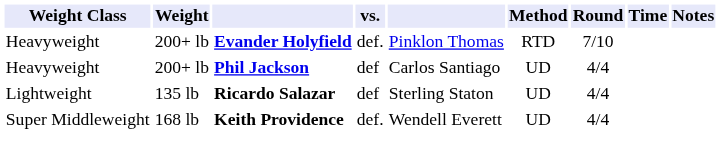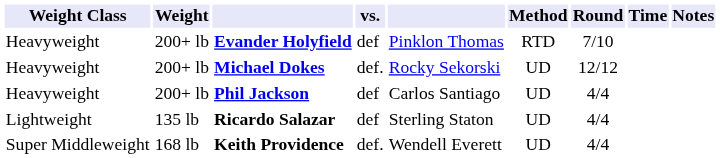 <table class="toccolours" style="font-size: 85%;">
 <tr>
 <th style="background:#e6e8fa; color:#000; text-align:center;">Weight Class</th>
 <th style="background:#e6e8fa; color:#000; text-align:center;">Weight</th>
 <th style="background:#e6e8fa; color:#000; text-align:center;"></th>
 <th style="background:#e6e8fa; color:#000; text-align:center;">vs.</th>
 <th style="background:#e6e8fa; color:#000; text-align:center;"></th>
 <th style="background:#e6e8fa; color:#000; text-align:center;">Method</th>
 <th style="background:#e6e8fa; color:#000; text-align:center;">Round</th>
 <th style="background:#e6e8fa; color:#000; text-align:center;">Time</th>
 <th style="background:#e6e8fa; color:#000; text-align:center;">Notes</th>
 </tr>
 <tr>
 <td>Heavyweight</td>
 <td>200+ lb</td>
 <td><strong><a href='#'>Evander Holyfield</a></strong></td>
-<td>def.</td>
+<td>def</td>
 <td><a href='#'>Pinklon Thomas</a></td>
 <td align=center>RTD</td>
 <td align=center>7/10</td>
 <td align=center></td>
+</tr>
+<tr>
+<td>Heavyweight</td>
+<td>200+ lb</td>
+<td><strong><a href='#'>Michael Dokes</a></strong></td>
+<td>def.</td>
+<td><a href='#'>Rocky Sekorski</a></td>
+<td align=center>UD</td>
+<td align=center>12/12</td>
+<td align=center></td>
+<td></td>
 </tr>
 <tr>
 <td>Heavyweight</td>
 <td>200+ lb</td>
 <td><strong><a href='#'>Phil Jackson</a></strong></td>
 <td>def</td>
 <td>Carlos Santiago</td>
 <td align=center>UD</td>
 <td align=center>4/4</td>
 <td align=center></td>
 </tr>
 <tr>
 <td>Lightweight</td>
 <td>135 lb</td>
 <td><strong>Ricardo Salazar</strong></td>
 <td>def</td>
 <td>Sterling Staton</td>
 <td align=center>UD</td>
 <td align=center>4/4</td>
 <td align=center></td>
 </tr>
 <tr>
 <td>Super Middleweight</td>
 <td>168 lb</td>
 <td><strong>Keith Providence</strong></td>
 <td>def.</td>
 <td>Wendell Everett</td>
 <td align=center>UD</td>
 <td align=center>4/4</td>
 <td align=center></td>
 </tr>
 </table>
